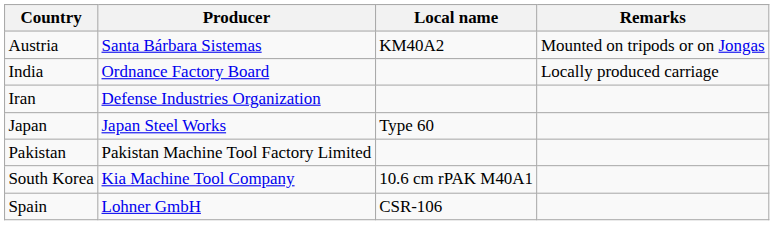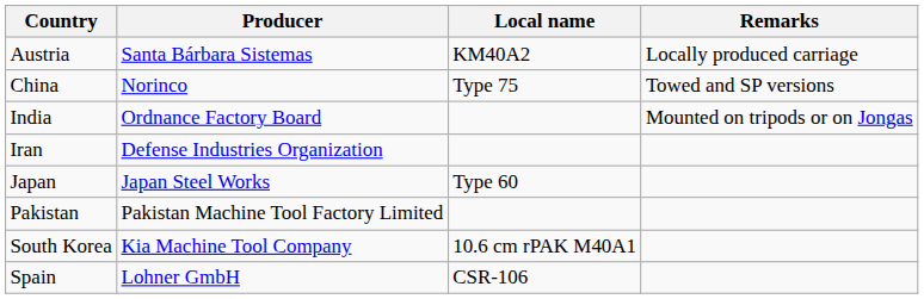 <table class=wikitable>
 <tr>
 <th>Country</th>
 <th>Producer</th>
 <th>Local name</th>
 <th>Remarks</th>
 </tr>
 <tr>
 <td>Austria</td>
 <td><a href='#'>Santa Bárbara Sistemas</a></td>
 <td>KM40A2</td>
-<td>Mounted on tripods or on <a href='#'>Jongas</a></td>
+<td>Locally produced carriage</td>
+</tr>
+<tr>
+<td>China</td>
+<td><a href='#'>Norinco</a></td>
+<td>Type 75</td>
+<td>Towed and SP versions</td>
 </tr>
 <tr>
 <td>India</td>
 <td><a href='#'>Ordnance Factory Board</a></td>
 <td></td>
-<td>Locally produced carriage</td>
+<td>Mounted on tripods or on <a href='#'>Jongas</a></td>
 </tr>
 <tr>
 <td>Iran</td>
 <td><a href='#'>Defense Industries Organization</a></td>
 <td></td>
 <td></td>
 </tr>
 <tr>
 <td>Japan</td>
 <td><a href='#'>Japan Steel Works</a></td>
 <td>Type 60</td>
 <td></td>
 </tr>
 <tr>
 <td>Pakistan</td>
 <td>Pakistan Machine Tool Factory Limited</td>
 <td></td>
 <td></td>
 </tr>
 <tr>
 <td>South Korea</td>
 <td><a href='#'>Kia Machine Tool Company</a></td>
 <td>10.6 cm rPAK M40A1</td>
 <td></td>
 </tr>
 <tr>
 <td>Spain</td>
 <td><a href='#'>Lohner GmbH</a></td>
 <td>CSR-106</td>
 <td></td>
 </tr>
 </table>
